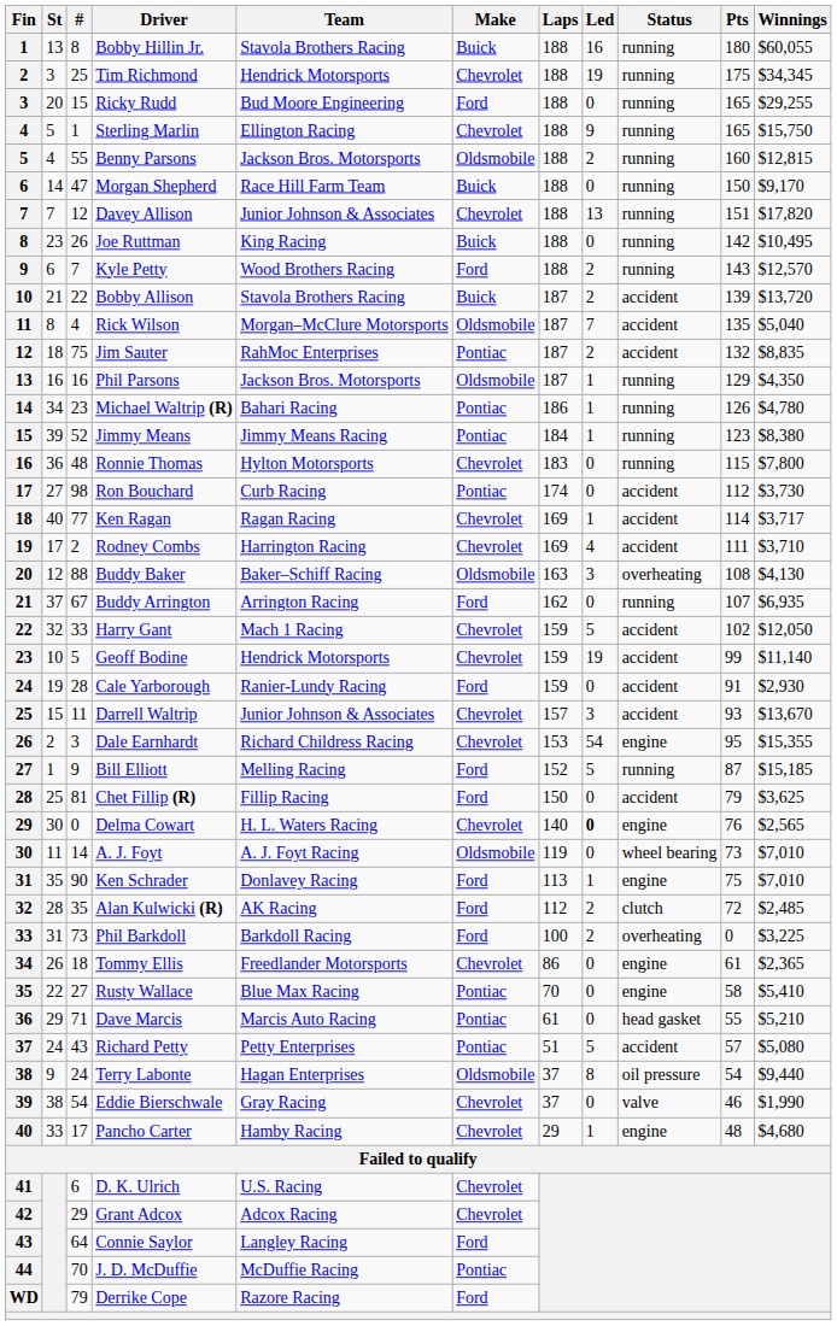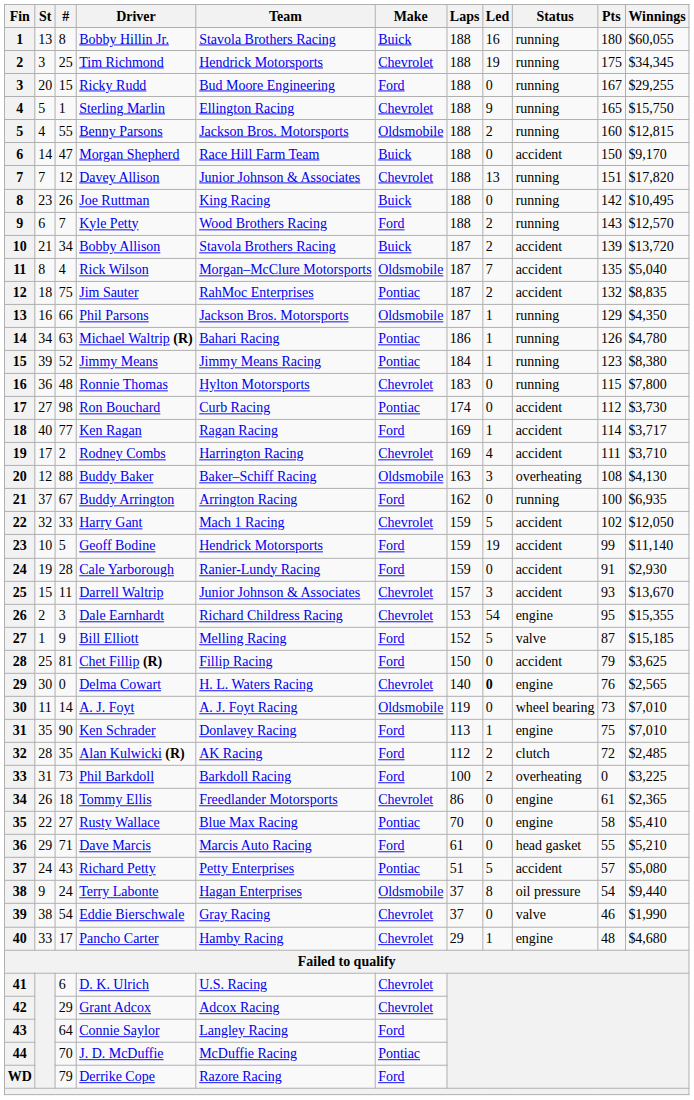 <table class="wikitable" style="font-size:95%">
 <tr>
 <th>Fin</th>
 <th>St</th>
 <th>#</th>
 <th>Driver</th>
 <th>Team</th>
 <th>Make</th>
 <th>Laps</th>
 <th>Led</th>
 <th>Status</th>
 <th>Pts</th>
 <th>Winnings</th>
 </tr>
 <tr>
 <th>1</th>
 <td>13</td>
 <td>8</td>
 <td><a href='#'>Bobby Hillin Jr.</a></td>
 <td><a href='#'>Stavola Brothers Racing</a></td>
 <td><a href='#'>Buick</a></td>
 <td>188</td>
 <td>16</td>
 <td>running</td>
 <td>180</td>
 <td>$60,055</td>
 </tr>
 <tr>
 <th>2</th>
 <td>3</td>
 <td>25</td>
 <td><a href='#'>Tim Richmond</a></td>
 <td><a href='#'>Hendrick Motorsports</a></td>
 <td><a href='#'>Chevrolet</a></td>
 <td>188</td>
 <td>19</td>
 <td>running</td>
 <td>175</td>
 <td>$34,345</td>
 </tr>
 <tr>
 <th>3</th>
 <td>20</td>
 <td>15</td>
 <td><a href='#'>Ricky Rudd</a></td>
 <td><a href='#'>Bud Moore Engineering</a></td>
 <td><a href='#'>Ford</a></td>
 <td>188</td>
 <td>0</td>
 <td>running</td>
-<td>165</td>
+<td>167</td>
 <td>$29,255</td>
 </tr>
 <tr>
 <th>4</th>
 <td>5</td>
 <td>1</td>
 <td><a href='#'>Sterling Marlin</a></td>
 <td><a href='#'>Ellington Racing</a></td>
 <td><a href='#'>Chevrolet</a></td>
 <td>188</td>
 <td>9</td>
 <td>running</td>
 <td>165</td>
 <td>$15,750</td>
 </tr>
 <tr>
 <th>5</th>
 <td>4</td>
 <td>55</td>
 <td><a href='#'>Benny Parsons</a></td>
 <td><a href='#'>Jackson Bros. Motorsports</a></td>
 <td><a href='#'>Oldsmobile</a></td>
 <td>188</td>
 <td>2</td>
 <td>running</td>
 <td>160</td>
 <td>$12,815</td>
 </tr>
 <tr>
 <th>6</th>
 <td>14</td>
 <td>47</td>
 <td><a href='#'>Morgan Shepherd</a></td>
 <td><a href='#'>Race Hill Farm Team</a></td>
 <td><a href='#'>Buick</a></td>
 <td>188</td>
 <td>0</td>
-<td>running</td>
+<td>accident</td>
 <td>150</td>
 <td>$9,170</td>
 </tr>
 <tr>
 <th>7</th>
 <td>7</td>
 <td>12</td>
 <td><a href='#'>Davey Allison</a></td>
 <td><a href='#'>Junior Johnson & Associates</a></td>
 <td><a href='#'>Chevrolet</a></td>
 <td>188</td>
 <td>13</td>
 <td>running</td>
 <td>151</td>
 <td>$17,820</td>
 </tr>
 <tr>
 <th>8</th>
 <td>23</td>
 <td>26</td>
 <td><a href='#'>Joe Ruttman</a></td>
 <td><a href='#'>King Racing</a></td>
 <td><a href='#'>Buick</a></td>
 <td>188</td>
 <td>0</td>
 <td>running</td>
 <td>142</td>
 <td>$10,495</td>
 </tr>
 <tr>
 <th>9</th>
 <td>6</td>
 <td>7</td>
 <td><a href='#'>Kyle Petty</a></td>
 <td><a href='#'>Wood Brothers Racing</a></td>
 <td><a href='#'>Ford</a></td>
 <td>188</td>
 <td>2</td>
 <td>running</td>
 <td>143</td>
 <td>$12,570</td>
 </tr>
 <tr>
 <th>10</th>
 <td>21</td>
-<td>22</td>
+<td>34</td>
 <td><a href='#'>Bobby Allison</a></td>
 <td><a href='#'>Stavola Brothers Racing</a></td>
 <td><a href='#'>Buick</a></td>
 <td>187</td>
 <td>2</td>
 <td>accident</td>
 <td>139</td>
 <td>$13,720</td>
 </tr>
 <tr>
 <th>11</th>
 <td>8</td>
 <td>4</td>
 <td><a href='#'>Rick Wilson</a></td>
 <td><a href='#'>Morgan–McClure Motorsports</a></td>
 <td><a href='#'>Oldsmobile</a></td>
 <td>187</td>
 <td>7</td>
 <td>accident</td>
 <td>135</td>
 <td>$5,040</td>
 </tr>
 <tr>
 <th>12</th>
 <td>18</td>
 <td>75</td>
 <td><a href='#'>Jim Sauter</a></td>
 <td><a href='#'>RahMoc Enterprises</a></td>
 <td><a href='#'>Pontiac</a></td>
 <td>187</td>
 <td>2</td>
 <td>accident</td>
 <td>132</td>
 <td>$8,835</td>
 </tr>
 <tr>
 <th>13</th>
 <td>16</td>
-<td>16</td>
+<td>66</td>
 <td><a href='#'>Phil Parsons</a></td>
 <td><a href='#'>Jackson Bros. Motorsports</a></td>
 <td><a href='#'>Oldsmobile</a></td>
 <td>187</td>
 <td>1</td>
 <td>running</td>
 <td>129</td>
 <td>$4,350</td>
 </tr>
 <tr>
 <th>14</th>
 <td>34</td>
-<td>23</td>
+<td>63</td>
 <td><a href='#'>Michael Waltrip</a> <strong>(R)</strong></td>
 <td><a href='#'>Bahari Racing</a></td>
 <td><a href='#'>Pontiac</a></td>
 <td>186</td>
 <td>1</td>
 <td>running</td>
 <td>126</td>
 <td>$4,780</td>
 </tr>
 <tr>
 <th>15</th>
 <td>39</td>
 <td>52</td>
 <td><a href='#'>Jimmy Means</a></td>
 <td><a href='#'>Jimmy Means Racing</a></td>
 <td><a href='#'>Pontiac</a></td>
 <td>184</td>
 <td>1</td>
 <td>running</td>
 <td>123</td>
 <td>$8,380</td>
 </tr>
 <tr>
 <th>16</th>
 <td>36</td>
 <td>48</td>
 <td><a href='#'>Ronnie Thomas</a></td>
 <td><a href='#'>Hylton Motorsports</a></td>
 <td><a href='#'>Chevrolet</a></td>
 <td>183</td>
 <td>0</td>
 <td>running</td>
 <td>115</td>
 <td>$7,800</td>
 </tr>
 <tr>
 <th>17</th>
 <td>27</td>
 <td>98</td>
 <td><a href='#'>Ron Bouchard</a></td>
 <td><a href='#'>Curb Racing</a></td>
 <td><a href='#'>Pontiac</a></td>
 <td>174</td>
 <td>0</td>
 <td>accident</td>
 <td>112</td>
 <td>$3,730</td>
 </tr>
 <tr>
 <th>18</th>
 <td>40</td>
 <td>77</td>
 <td><a href='#'>Ken Ragan</a></td>
 <td><a href='#'>Ragan Racing</a></td>
-<td><a href='#'>Chevrolet</a></td>
+<td><a href='#'>Ford</a></td>
 <td>169</td>
 <td>1</td>
 <td>accident</td>
 <td>114</td>
 <td>$3,717</td>
 </tr>
 <tr>
 <th>19</th>
 <td>17</td>
 <td>2</td>
 <td><a href='#'>Rodney Combs</a></td>
 <td><a href='#'>Harrington Racing</a></td>
 <td><a href='#'>Chevrolet</a></td>
 <td>169</td>
 <td>4</td>
 <td>accident</td>
 <td>111</td>
 <td>$3,710</td>
 </tr>
 <tr>
 <th>20</th>
 <td>12</td>
 <td>88</td>
 <td><a href='#'>Buddy Baker</a></td>
 <td><a href='#'>Baker–Schiff Racing</a></td>
 <td><a href='#'>Oldsmobile</a></td>
 <td>163</td>
 <td>3</td>
 <td>overheating</td>
 <td>108</td>
 <td>$4,130</td>
 </tr>
 <tr>
 <th>21</th>
 <td>37</td>
 <td>67</td>
 <td><a href='#'>Buddy Arrington</a></td>
 <td><a href='#'>Arrington Racing</a></td>
 <td><a href='#'>Ford</a></td>
 <td>162</td>
 <td>0</td>
 <td>running</td>
-<td>107</td>
+<td>100</td>
 <td>$6,935</td>
 </tr>
 <tr>
 <th>22</th>
 <td>32</td>
 <td>33</td>
 <td><a href='#'>Harry Gant</a></td>
 <td><a href='#'>Mach 1 Racing</a></td>
 <td><a href='#'>Chevrolet</a></td>
 <td>159</td>
 <td>5</td>
 <td>accident</td>
 <td>102</td>
 <td>$12,050</td>
 </tr>
 <tr>
 <th>23</th>
 <td>10</td>
 <td>5</td>
 <td><a href='#'>Geoff Bodine</a></td>
 <td><a href='#'>Hendrick Motorsports</a></td>
-<td><a href='#'>Chevrolet</a></td>
+<td><a href='#'>Ford</a></td>
 <td>159</td>
 <td>19</td>
 <td>accident</td>
 <td>99</td>
 <td>$11,140</td>
 </tr>
 <tr>
 <th>24</th>
 <td>19</td>
 <td>28</td>
 <td><a href='#'>Cale Yarborough</a></td>
 <td><a href='#'>Ranier-Lundy Racing</a></td>
 <td><a href='#'>Ford</a></td>
 <td>159</td>
 <td>0</td>
 <td>accident</td>
 <td>91</td>
 <td>$2,930</td>
 </tr>
 <tr>
 <th>25</th>
 <td>15</td>
 <td>11</td>
 <td><a href='#'>Darrell Waltrip</a></td>
 <td><a href='#'>Junior Johnson & Associates</a></td>
 <td><a href='#'>Chevrolet</a></td>
 <td>157</td>
 <td>3</td>
 <td>accident</td>
 <td>93</td>
 <td>$13,670</td>
 </tr>
 <tr>
 <th>26</th>
 <td>2</td>
 <td>3</td>
 <td><a href='#'>Dale Earnhardt</a></td>
 <td><a href='#'>Richard Childress Racing</a></td>
 <td><a href='#'>Chevrolet</a></td>
 <td>153</td>
 <td>54</td>
 <td>engine</td>
 <td>95</td>
 <td>$15,355</td>
 </tr>
 <tr>
 <th>27</th>
 <td>1</td>
 <td>9</td>
 <td><a href='#'>Bill Elliott</a></td>
 <td><a href='#'>Melling Racing</a></td>
 <td><a href='#'>Ford</a></td>
 <td>152</td>
 <td>5</td>
-<td>running</td>
+<td>valve</td>
 <td>87</td>
 <td>$15,185</td>
 </tr>
 <tr>
 <th>28</th>
 <td>25</td>
 <td>81</td>
 <td><a href='#'>Chet Fillip</a> <strong>(R)</strong></td>
 <td><a href='#'>Fillip Racing</a></td>
 <td><a href='#'>Ford</a></td>
 <td>150</td>
 <td>0</td>
 <td>accident</td>
 <td>79</td>
 <td>$3,625</td>
 </tr>
 <tr>
 <th>29</th>
 <td>30</td>
 <td>0</td>
 <td><a href='#'>Delma Cowart</a></td>
 <td><a href='#'>H. L. Waters Racing</a></td>
 <td><a href='#'>Chevrolet</a></td>
 <td>140</td>
 <td><strong>0</strong></td>
 <td>engine</td>
 <td>76</td>
 <td>$2,565</td>
 </tr>
 <tr>
 <th>30</th>
 <td>11</td>
 <td>14</td>
 <td><a href='#'>A. J. Foyt</a></td>
 <td><a href='#'>A. J. Foyt Racing</a></td>
 <td><a href='#'>Oldsmobile</a></td>
 <td>119</td>
 <td>0</td>
 <td>wheel bearing</td>
 <td>73</td>
 <td>$7,010</td>
 </tr>
 <tr>
 <th>31</th>
 <td>35</td>
 <td>90</td>
 <td><a href='#'>Ken Schrader</a></td>
 <td><a href='#'>Donlavey Racing</a></td>
 <td><a href='#'>Ford</a></td>
 <td>113</td>
 <td>1</td>
 <td>engine</td>
 <td>75</td>
 <td>$7,010</td>
 </tr>
 <tr>
 <th>32</th>
 <td>28</td>
 <td>35</td>
 <td><a href='#'>Alan Kulwicki</a> <strong>(R)</strong></td>
 <td><a href='#'>AK Racing</a></td>
 <td><a href='#'>Ford</a></td>
 <td>112</td>
 <td>2</td>
 <td>clutch</td>
 <td>72</td>
 <td>$2,485</td>
 </tr>
 <tr>
 <th>33</th>
 <td>31</td>
 <td>73</td>
 <td><a href='#'>Phil Barkdoll</a></td>
 <td><a href='#'>Barkdoll Racing</a></td>
 <td><a href='#'>Ford</a></td>
 <td>100</td>
 <td>2</td>
 <td>overheating</td>
 <td>0</td>
 <td>$3,225</td>
 </tr>
 <tr>
 <th>34</th>
 <td>26</td>
 <td>18</td>
 <td><a href='#'>Tommy Ellis</a></td>
 <td><a href='#'>Freedlander Motorsports</a></td>
 <td><a href='#'>Chevrolet</a></td>
 <td>86</td>
 <td>0</td>
 <td>engine</td>
 <td>61</td>
 <td>$2,365</td>
 </tr>
 <tr>
 <th>35</th>
 <td>22</td>
 <td>27</td>
 <td><a href='#'>Rusty Wallace</a></td>
 <td><a href='#'>Blue Max Racing</a></td>
 <td><a href='#'>Pontiac</a></td>
 <td>70</td>
 <td>0</td>
 <td>engine</td>
 <td>58</td>
 <td>$5,410</td>
 </tr>
 <tr>
 <th>36</th>
 <td>29</td>
 <td>71</td>
 <td><a href='#'>Dave Marcis</a></td>
 <td><a href='#'>Marcis Auto Racing</a></td>
-<td><a href='#'>Pontiac</a></td>
+<td><a href='#'>Ford</a></td>
 <td>61</td>
 <td>0</td>
 <td>head gasket</td>
 <td>55</td>
 <td>$5,210</td>
 </tr>
 <tr>
 <th>37</th>
 <td>24</td>
 <td>43</td>
 <td><a href='#'>Richard Petty</a></td>
 <td><a href='#'>Petty Enterprises</a></td>
 <td><a href='#'>Pontiac</a></td>
 <td>51</td>
 <td>5</td>
 <td>accident</td>
 <td>57</td>
 <td>$5,080</td>
 </tr>
 <tr>
 <th>38</th>
 <td>9</td>
 <td>24</td>
 <td><a href='#'>Terry Labonte</a></td>
 <td><a href='#'>Hagan Enterprises</a></td>
 <td><a href='#'>Oldsmobile</a></td>
 <td>37</td>
 <td>8</td>
 <td>oil pressure</td>
 <td>54</td>
 <td>$9,440</td>
 </tr>
 <tr>
 <th>39</th>
 <td>38</td>
 <td>54</td>
 <td><a href='#'>Eddie Bierschwale</a></td>
 <td><a href='#'>Gray Racing</a></td>
 <td><a href='#'>Chevrolet</a></td>
 <td>37</td>
 <td>0</td>
 <td>valve</td>
 <td>46</td>
 <td>$1,990</td>
 </tr>
 <tr>
 <th>40</th>
 <td>33</td>
 <td>17</td>
 <td><a href='#'>Pancho Carter</a></td>
 <td><a href='#'>Hamby Racing</a></td>
 <td><a href='#'>Chevrolet</a></td>
 <td>29</td>
 <td>1</td>
 <td>engine</td>
 <td>48</td>
 <td>$4,680</td>
 </tr>
 <tr>
 <th colspan="11">Failed to qualify</th>
 </tr>
 <tr>
 <th>41</th>
 <th rowspan="5"></th>
 <td>6</td>
 <td><a href='#'>D. K. Ulrich</a></td>
 <td><a href='#'>U.S. Racing</a></td>
 <td><a href='#'>Chevrolet</a></td>
 <th colspan="5" rowspan="5"></th>
 </tr>
 <tr>
 <th>42</th>
 <td>29</td>
 <td><a href='#'>Grant Adcox</a></td>
 <td><a href='#'>Adcox Racing</a></td>
 <td><a href='#'>Chevrolet</a></td>
 </tr>
 <tr>
 <th>43</th>
 <td>64</td>
 <td><a href='#'>Connie Saylor</a></td>
 <td><a href='#'>Langley Racing</a></td>
 <td><a href='#'>Ford</a></td>
 </tr>
 <tr>
 <th>44</th>
 <td>70</td>
 <td><a href='#'>J. D. McDuffie</a></td>
 <td><a href='#'>McDuffie Racing</a></td>
 <td><a href='#'>Pontiac</a></td>
 </tr>
 <tr>
 <th>WD</th>
 <td>79</td>
 <td><a href='#'>Derrike Cope</a></td>
 <td><a href='#'>Razore Racing</a></td>
 <td><a href='#'>Ford</a></td>
 </tr>
 <tr>
 <th colspan="11"></th>
 </tr>
 </table>
